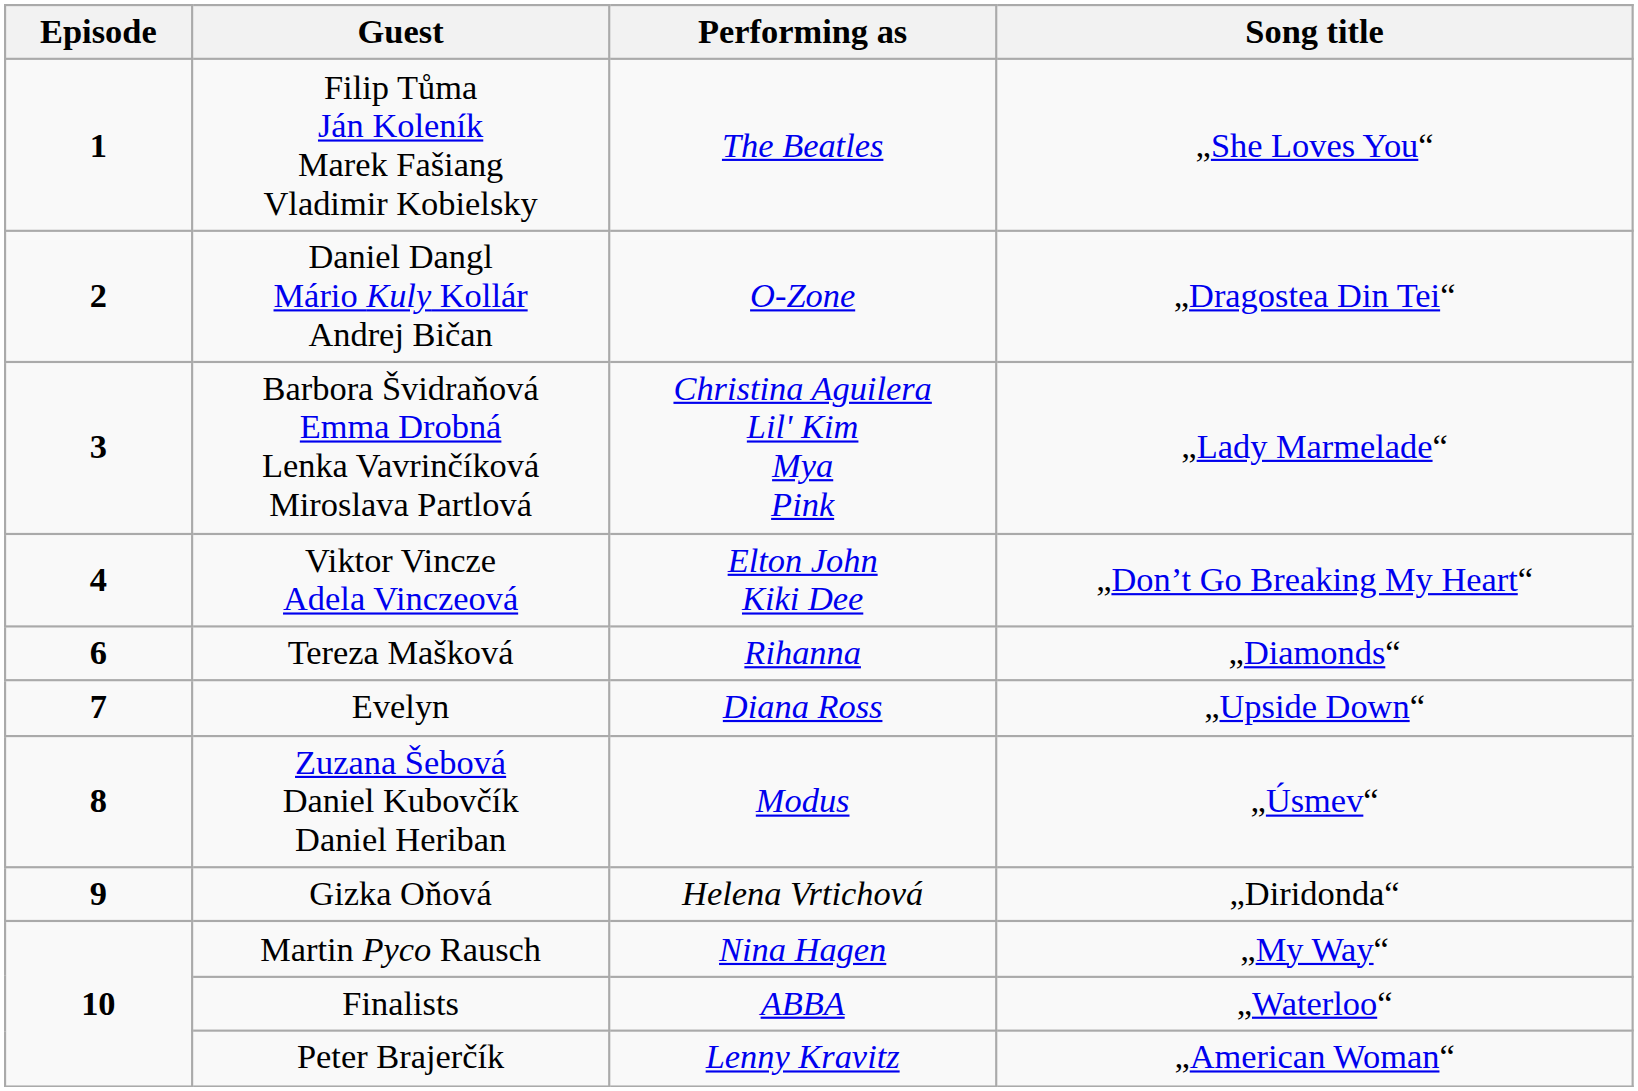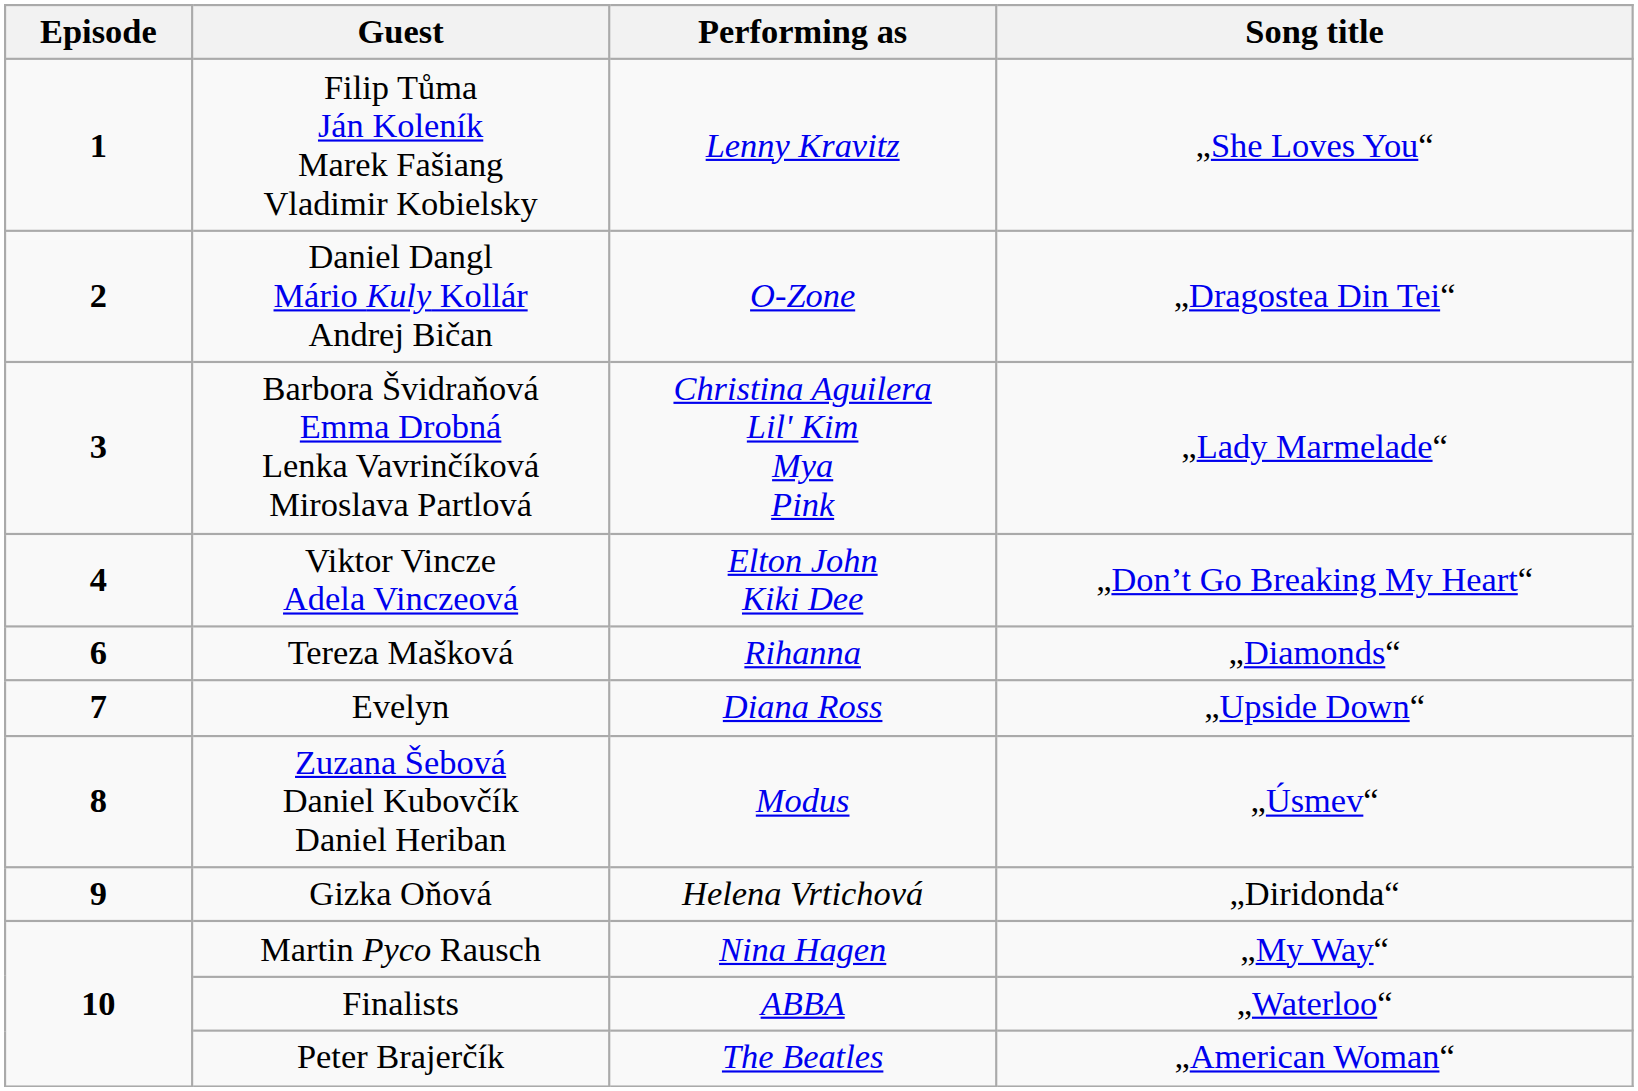 <table class="wikitable"; style="width:60%; text-align:center;">
 <tr>
 <th>Episode</th>
 <th>Guest</th>
 <th>Performing as</th>
 <th>Song title</th>
 </tr>
 <tr>
 <td><strong>1</strong></td>
 <td>Filip Tůma<br><a href='#'>Ján Koleník</a><br>Marek Fašiang<br>Vladimir Kobielsky</td>
-<td><em><a href='#'>The Beatles</a></em></td>
+<td><em><a href='#'>Lenny Kravitz</a></em></td>
 <td>„<a href='#'>She Loves You</a>“</td>
 </tr>
 <tr>
 <td><strong>2</strong></td>
 <td>Daniel Dangl<br><a href='#'>Mário <em>Kuly</em> Kollár</a><br>Andrej Bičan</td>
 <td><em><a href='#'>O-Zone</a></em></td>
 <td>„<a href='#'>Dragostea Din Tei</a>“</td>
 </tr>
 <tr>
 <td><strong>3</strong></td>
 <td>Barbora Švidraňová<br><a href='#'>Emma Drobná</a><br>Lenka Vavrinčíková<br>Miroslava Partlová</td>
 <td><em><a href='#'>Christina Aguilera</a></em><br><em><a href='#'>Lil' Kim</a></em><br><em><a href='#'>Mya</a></em><br><em><a href='#'>Pink</a></em></td>
 <td>„<a href='#'>Lady Marmelade</a>“</td>
 </tr>
 <tr>
 <td><strong>4</strong></td>
 <td>Viktor Vincze<br><a href='#'>Adela Vinczeová</a></td>
 <td><em><a href='#'>Elton John</a></em><br><em><a href='#'>Kiki Dee</a></em></td>
 <td>„<a href='#'>Don’t Go Breaking My Heart</a>“</td>
 </tr>
 <tr>
 <td><strong>6</strong></td>
 <td>Tereza Mašková</td>
 <td><em><a href='#'>Rihanna</a></em></td>
 <td>„<a href='#'>Diamonds</a>“</td>
 </tr>
 <tr>
 <td><strong>7</strong></td>
 <td>Evelyn</td>
 <td><em><a href='#'>Diana Ross</a></em></td>
 <td>„<a href='#'>Upside Down</a>“</td>
 </tr>
 <tr>
 <td><strong>8</strong></td>
 <td><a href='#'>Zuzana Šebová</a><br>Daniel Kubovčík<br>Daniel Heriban</td>
 <td><em><a href='#'>Modus</a></em></td>
 <td>„<a href='#'>Úsmev</a>“</td>
 </tr>
 <tr>
 <td><strong>9</strong></td>
 <td>Gizka Oňová</td>
 <td><em>Helena Vrtichová</em></td>
 <td>„Diridonda“</td>
 </tr>
 <tr>
 <td rowspan=3><strong>10</strong></td>
 <td>Martin <em>Pyco</em> Rausch</td>
 <td><em><a href='#'>Nina Hagen</a></em></td>
 <td>„<a href='#'>My Way</a>“</td>
 </tr>
 <tr>
 <td>Finalists</td>
 <td><em><a href='#'>ABBA</a></em></td>
 <td>„<a href='#'>Waterloo</a>“</td>
 </tr>
 <tr>
 <td>Peter Brajerčík</td>
-<td><em><a href='#'>Lenny Kravitz</a></em></td>
+<td><em><a href='#'>The Beatles</a></em></td>
 <td>„<a href='#'>American Woman</a>“</td>
 </tr>
 </table>
